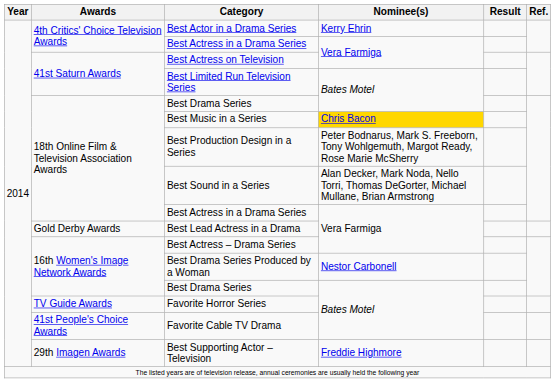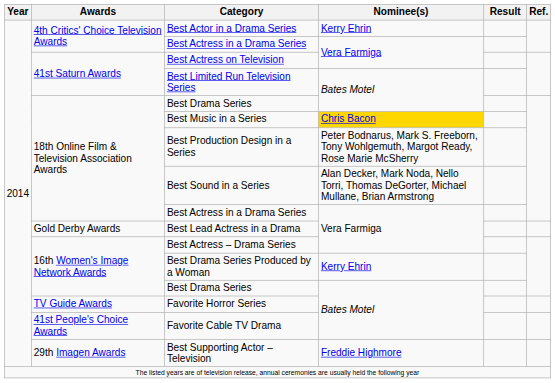 <table class="wikitable">
 <tr>
 <th width=4%>Year</th>
 <th style="width:25%;">Awards</th>
 <th style="width:29%;">Category</th>
 <th style="width:31%;">Nominee(s)</th>
 <th width=8%>Result</th>
 <th style="width:3%;" class="unsortable">Ref.</th>
 </tr>
 <tr>
 <td rowspan=16>2014</td>
 <td rowspan=2><a href='#'>4th Critics' Choice Television Awards</a></td>
 <td><a href='#'>Best Actor in a Drama Series</a></td>
 <td><a href='#'>Kerry Ehrin</a></td>
 <td></td>
 <td rowspan=2></td>
 </tr>
 <tr>
 <td><a href='#'>Best Actress in a Drama Series</a></td>
 <td rowspan=2><a href='#'>Vera Farmiga</a></td>
 <td></td>
 </tr>
 <tr>
 <td rowspan=2><a href='#'>41st Saturn Awards</a></td>
 <td><a href='#'>Best Actress on Television</a></td>
 <td></td>
 <td rowspan=2></td>
 </tr>
 <tr>
 <td><a href='#'>Best Limited Run Television Series</a></td>
 <td rowspan=2><em>Bates Motel</em></td>
 <td></td>
 </tr>
 <tr>
 <td rowspan=5>18th Online Film & Television Association Awards</td>
 <td>Best Drama Series</td>
 <td></td>
 <td rowspan=5></td>
 </tr>
 <tr>
 <td>Best Music in a Series</td>
 <td style="background: gold;"><a href='#'>Chris Bacon</a></td>
 <td></td>
 </tr>
 <tr>
 <td>Best Production Design in a Series</td>
 <td>Peter Bodnarus, Mark S. Freeborn, Tony Wohlgemuth, Margot Ready, Rose Marie McSherry</td>
 <td></td>
 </tr>
 <tr>
 <td>Best Sound in a Series</td>
 <td>Alan Decker, Mark Noda, Nello Torri, Thomas DeGorter, Michael Mullane, Brian Armstrong</td>
 <td></td>
 </tr>
 <tr>
 <td>Best Actress in a Drama Series</td>
 <td rowspan=3>Vera Farmiga</td>
 <td></td>
 </tr>
 <tr>
 <td>Gold Derby Awards</td>
 <td>Best Lead Actress in a Drama</td>
 <td></td>
 <td></td>
 </tr>
 <tr>
 <td rowspan=3>16th <a href='#'>Women's Image Network Awards</a></td>
 <td>Best Actress – Drama Series</td>
 <td></td>
 <td rowspan=3></td>
 </tr>
 <tr>
 <td>Best Drama Series Produced by a Woman</td>
-<td><a href='#'>Nestor Carbonell</a></td>
+<td><a href='#'>Kerry Ehrin</a></td>
 <td></td>
 </tr>
 <tr>
 <td>Best Drama Series</td>
 <td rowspan=3><em>Bates Motel</em></td>
 <td></td>
 </tr>
 <tr>
 <td><a href='#'>TV Guide Awards</a></td>
 <td>Favorite Horror Series</td>
 <td></td>
 <td></td>
 </tr>
 <tr>
 <td><a href='#'>41st People's Choice Awards</a></td>
 <td>Favorite Cable TV Drama</td>
 <td></td>
 <td></td>
 </tr>
 <tr>
 <td>29th <a href='#'>Imagen Awards</a></td>
 <td>Best Supporting Actor – Television</td>
 <td><a href='#'>Freddie Highmore</a></td>
 <td></td>
 <td></td>
 </tr>
 <tr>
 <td colspan="6"  style="width:100%; font-size:8pt; text-align:center;">The listed years are of television release, annual ceremonies are usually held the following year</td>
 </tr>
 </table>
